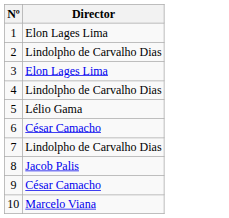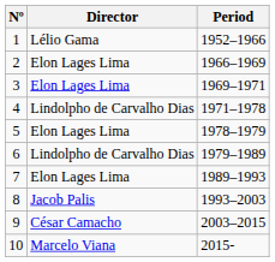 <table class="wikitable">
 <tr>
 <th>Nº</th>
 <th>Director</th>
+<th>Period</th>
 </tr>
 <tr>
 <td align="center">1</td>
-<td>Elon Lages Lima</td>
+<td>Lélio Gama</td>
+<td>1952–1966</td>
 </tr>
 <tr>
 <td align="center">2</td>
-<td>Lindolpho de Carvalho Dias</td>
+<td>Elon Lages Lima</td>
+<td>1966–1969</td>
 </tr>
 <tr>
 <td align="center">3</td>
 <td><a href='#'>Elon Lages Lima</a></td>
+<td>1969–1971</td>
 </tr>
 <tr>
 <td align="center">4</td>
 <td>Lindolpho de Carvalho Dias</td>
+<td>1971–1978</td>
 </tr>
 <tr>
 <td align="center">5</td>
-<td>Lélio Gama</td>
+<td>Elon Lages Lima</td>
+<td>1978–1979</td>
 </tr>
 <tr>
 <td align="center">6</td>
-<td><a href='#'>César Camacho</a></td>
+<td>Lindolpho de Carvalho Dias</td>
+<td>1979–1989</td>
 </tr>
 <tr>
 <td align="center">7</td>
-<td>Lindolpho de Carvalho Dias</td>
+<td>Elon Lages Lima</td>
+<td>1989–1993</td>
 </tr>
 <tr>
 <td align="center">8</td>
 <td><a href='#'>Jacob Palis</a></td>
+<td>1993–2003</td>
 </tr>
 <tr>
 <td align="center">9</td>
 <td><a href='#'>César Camacho</a></td>
+<td>2003–2015</td>
 </tr>
 <tr>
 <td>10</td>
 <td><a href='#'>Marcelo Viana</a></td>
+<td>2015-</td>
 </tr>
 </table>
